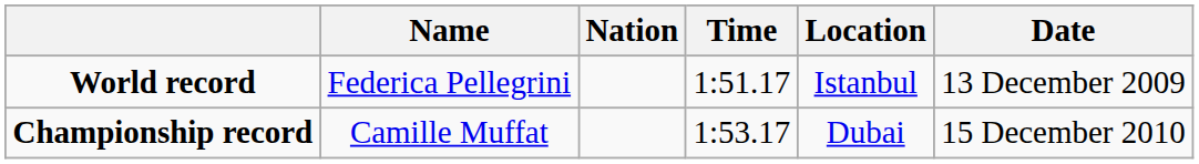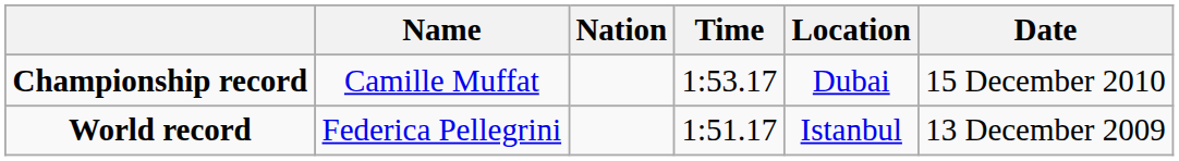 <table class=wikitable style=text-align:center>
 <tr>
 <th></th>
 <th>Name</th>
 <th>Nation</th>
 <th>Time</th>
 <th>Location</th>
 <th>Date</th>
 </tr>
 <tr>
+<td><strong>Championship record</strong></td>
+<td><a href='#'>Camille Muffat</a></td>
+<td></td>
+<td align=left>1:53.17</td>
+<td><a href='#'>Dubai</a></td>
+<td>15 December 2010</td>
+</tr>
+<tr>
 <td><strong>World record</strong></td>
 <td><a href='#'>Federica Pellegrini</a></td>
 <td></td>
 <td align=left>1:51.17</td>
 <td><a href='#'>Istanbul</a></td>
 <td>13 December 2009</td>
 </tr>
-<tr>
-<td><strong>Championship record</strong></td>
-<td><a href='#'>Camille Muffat</a></td>
-<td></td>
-<td align=left>1:53.17</td>
-<td><a href='#'>Dubai</a></td>
-<td>15 December 2010</td>
-</tr>
 </table>
